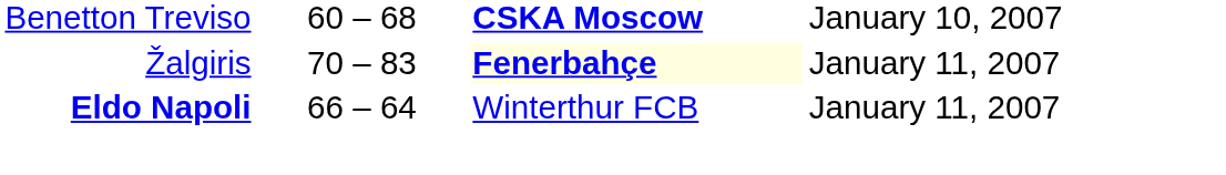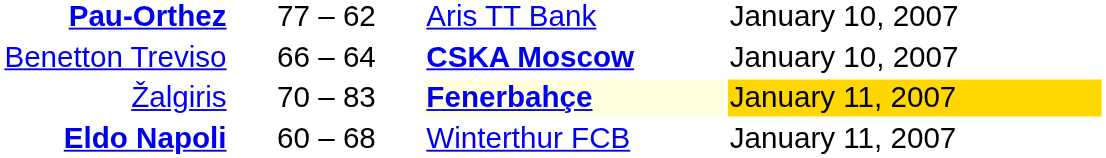 <table style="text-align:center">
 <tr>
 <th width=160></th>
 <th width=100></th>
 <th width=160></th>
 <th width=200></th>
 </tr>
 <tr>
+<td align=right><strong><a href='#'>Pau-Orthez</a></strong> </td>
+<td>77 – 62</td>
+<td align=left> <a href='#'>Aris TT Bank</a></td>
+<td align=left>January 10, 2007</td>
+</tr>
+<tr>
 <td align=right><a href='#'>Benetton Treviso</a> </td>
-<td>60 – 68</td>
+<td>66 – 64</td>
 <td align=left> <strong><a href='#'>CSKA Moscow</a></strong></td>
 <td align=left>January 10, 2007</td>
 </tr>
 <tr>
 <td align=right><a href='#'>Žalgiris</a> </td>
 <td>70 – 83</td>
 <td align=left style="background: lightyellow;"> <strong><a href='#'>Fenerbahçe</a></strong></td>
-<td align=left>January 11, 2007</td>
+<td align=left style="background: gold;">January 11, 2007</td>
 </tr>
 <tr>
 <td align=right><strong><a href='#'>Eldo Napoli</a></strong> </td>
-<td>66 – 64</td>
+<td>60 – 68</td>
 <td align=left> <a href='#'>Winterthur FCB</a></td>
 <td align=left>January 11, 2007</td>
 </tr>
 </table>
